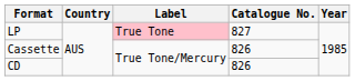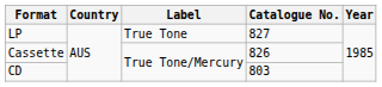 <table class="wikitable">
 <tr>
 <th>Format</th>
 <th>Country</th>
 <th>Label</th>
 <th>Catalogue No.</th>
 <th>Year</th>
 </tr>
 <tr>
 <td>LP</td>
 <td rowspan="3">AUS</td>
-<td style="background: pink;">True Tone</td>
+<td>True Tone</td>
 <td>827 </td>
 <td rowspan="3">1985</td>
 </tr>
 <tr>
 <td>Cassette</td>
 <td rowspan="2">True Tone/Mercury</td>
 <td>826 </td>
 </tr>
 <tr>
 <td>CD</td>
-<td>826 </td>
+<td>803 </td>
 </tr>
 </table>
